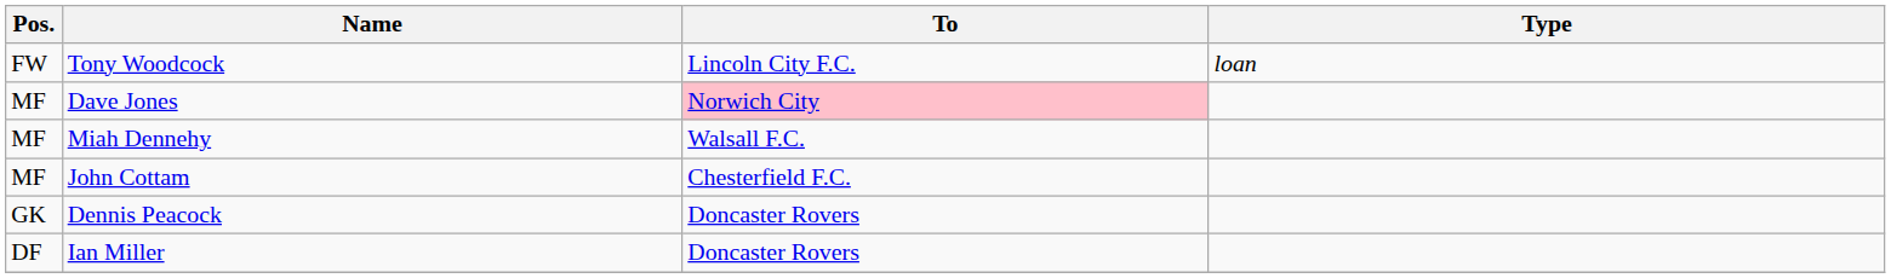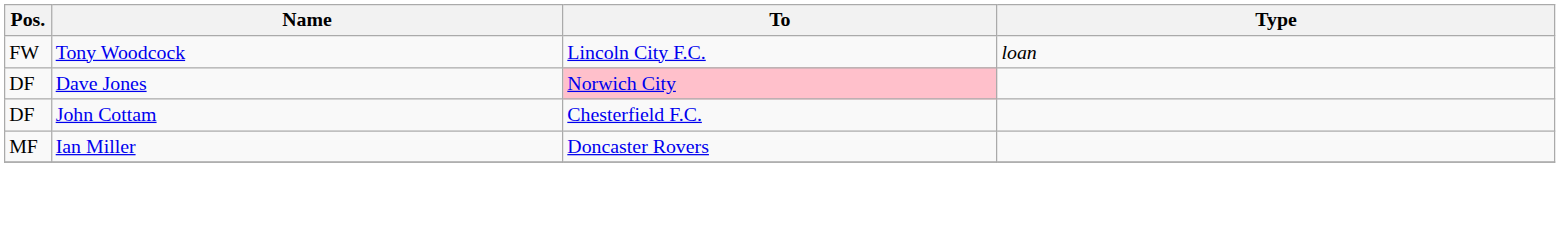 <table class="wikitable" style="font-size:100%;width:99%;">
 <tr>
 <th width=3%>Pos.</th>
 <th width=33%>Name</th>
 <th width=28%>To</th>
 <th width=36%>Type</th>
 </tr>
 <tr>
 <td>FW</td>
 <td><a href='#'>Tony Woodcock</a></td>
 <td><a href='#'>Lincoln City F.C.</a></td>
 <td><em>loan</em></td>
 </tr>
 <tr>
-<td>MF</td>
+<td>DF</td>
 <td><a href='#'>Dave Jones</a></td>
 <td style="background: pink;"><a href='#'>Norwich City</a></td>
 <td></td>
 </tr>
 <tr>
-<td>MF</td>
-<td><a href='#'>Miah Dennehy</a></td>
-<td><a href='#'>Walsall F.C.</a></td>
-<td></td>
-</tr>
-<tr>
-<td>MF</td>
+<td>DF</td>
 <td><a href='#'>John Cottam</a></td>
 <td><a href='#'>Chesterfield F.C.</a></td>
 <td></td>
 </tr>
 <tr>
-<td>GK</td>
-<td><a href='#'>Dennis Peacock</a></td>
-<td><a href='#'>Doncaster Rovers</a></td>
-<td></td>
-</tr>
-<tr>
-<td>DF</td>
+<td>MF</td>
 <td><a href='#'>Ian Miller</a></td>
 <td><a href='#'>Doncaster Rovers</a></td>
 <td></td>
 </tr>
 <tr>
 </tr>
 </table>
